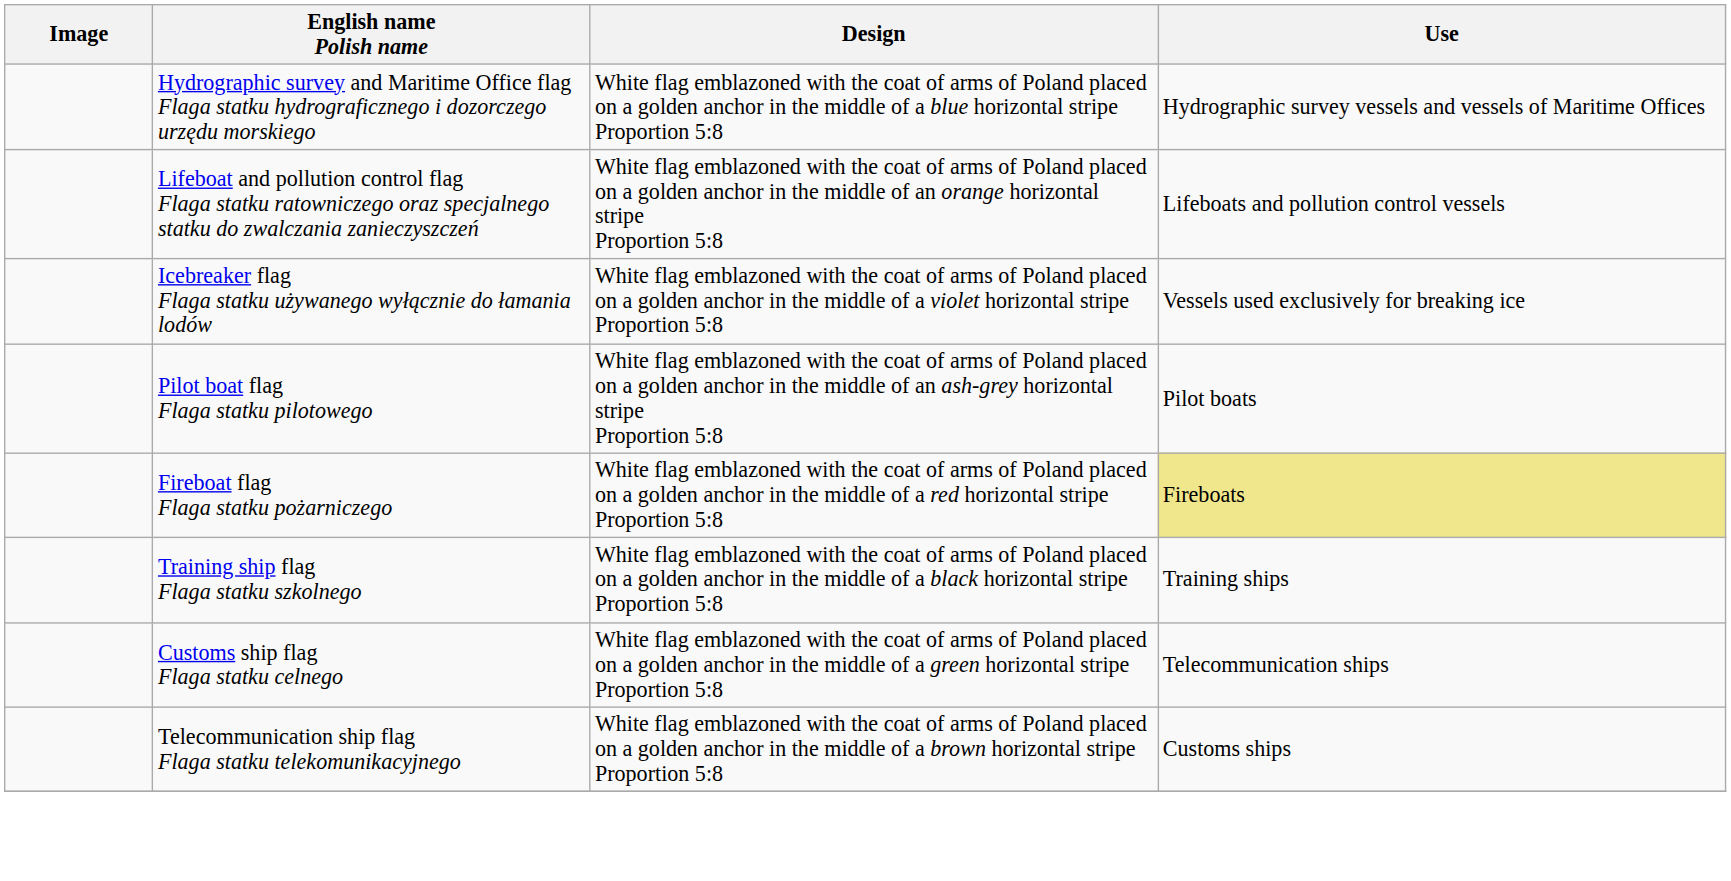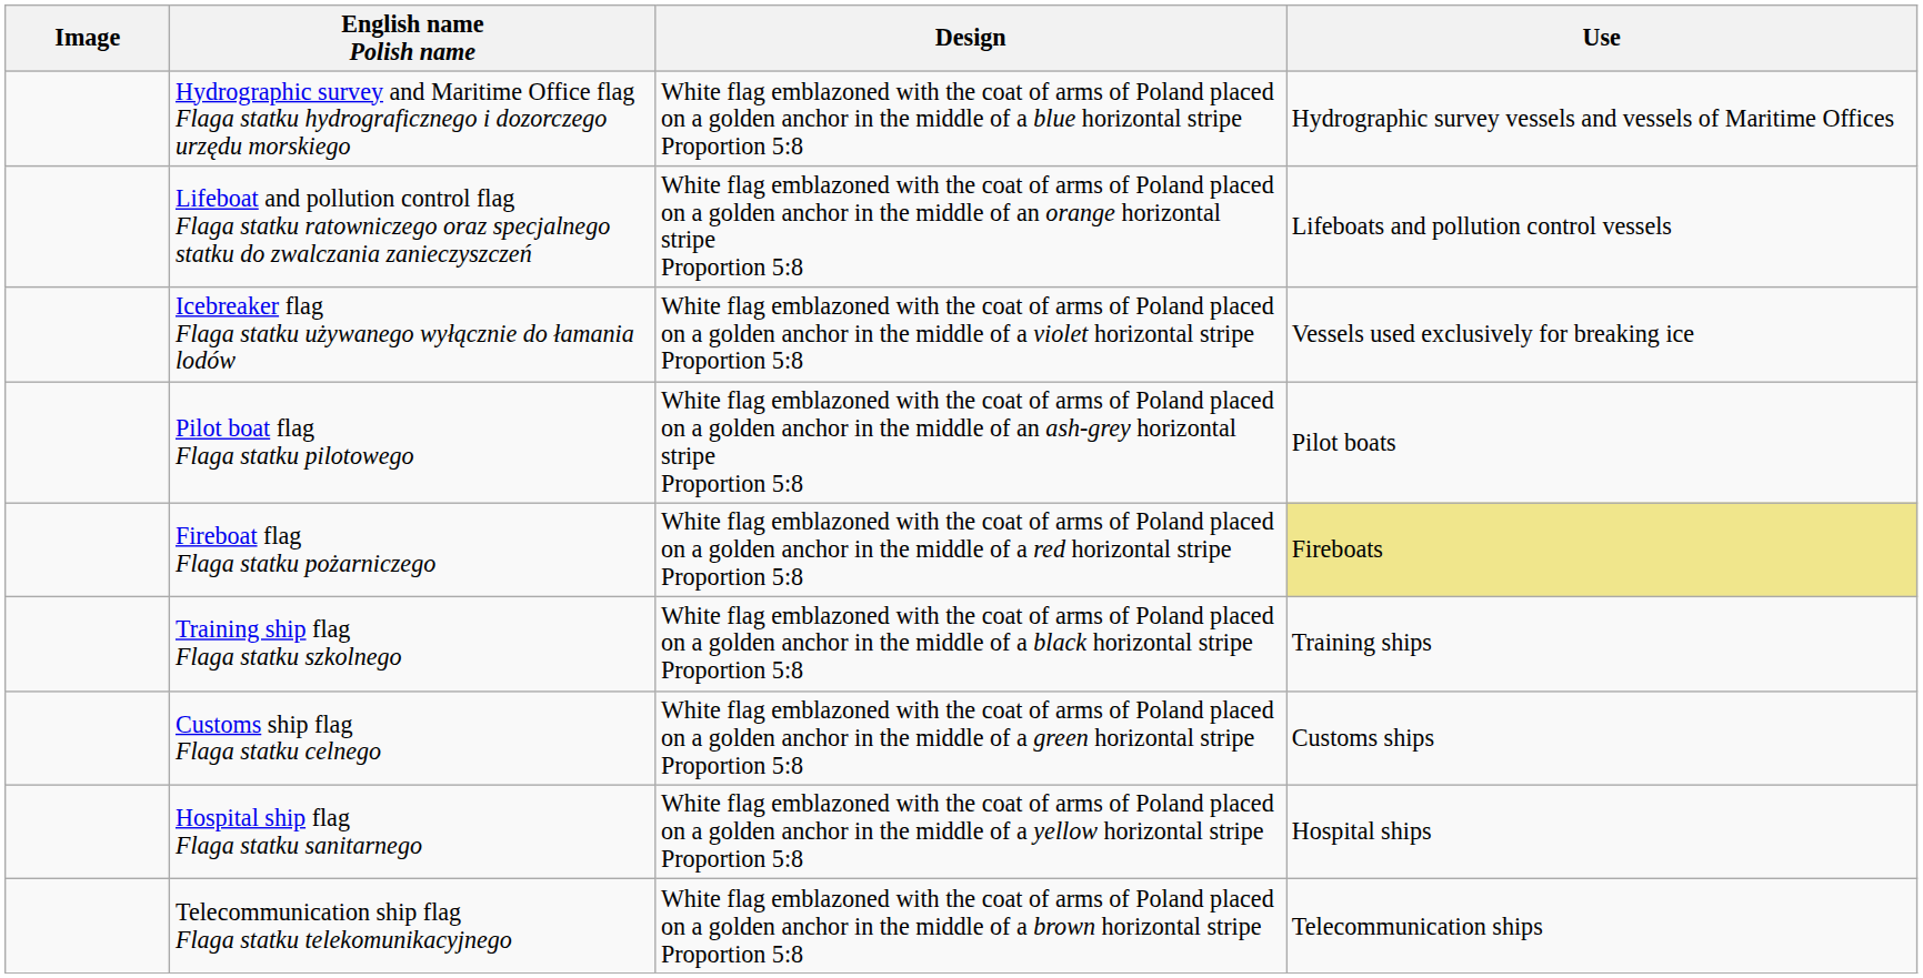 <table class="wikitable">
 <tr>
 <th width=100px>Image</th>
 <th>English name <br><em>Polish name</em></th>
 <th width=33%>Design</th>
 <th width=33%>Use</th>
 </tr>
 <tr>
 <td></td>
 <td><a href='#'>Hydrographic survey</a> and Maritime Office flag <br> <em>Flaga statku hydrograficznego i dozorczego urzędu morskiego</em></td>
 <td>White flag emblazoned with the coat of arms of Poland placed on a golden anchor in the middle of a <em>blue</em> horizontal stripe<br>Proportion 5:8</td>
 <td>Hydrographic survey vessels and vessels of Maritime Offices</td>
 </tr>
 <tr>
 <td></td>
 <td><a href='#'>Lifeboat</a> and pollution control flag <br> <em>Flaga statku ratowniczego oraz specjalnego statku do zwalczania zanieczyszczeń</em></td>
 <td>White flag emblazoned with the coat of arms of Poland placed on a golden anchor in the middle of an <em>orange</em> horizontal stripe<br>Proportion 5:8</td>
 <td>Lifeboats and pollution control vessels</td>
 </tr>
 <tr>
 <td></td>
 <td><a href='#'>Icebreaker</a> flag <br> <em>Flaga statku używanego wyłącznie do łamania lodów</em></td>
 <td>White flag emblazoned with the coat of arms of Poland placed on a golden anchor in the middle of a <em>violet</em> horizontal stripe<br>Proportion 5:8</td>
 <td>Vessels used exclusively for breaking ice</td>
 </tr>
 <tr>
 <td></td>
 <td><a href='#'>Pilot boat</a> flag <br> <em>Flaga statku pilotowego</em></td>
 <td>White flag emblazoned with the coat of arms of Poland placed on a golden anchor in the middle of an <em>ash-grey</em> horizontal stripe<br>Proportion 5:8</td>
 <td>Pilot boats</td>
 </tr>
 <tr>
 <td></td>
 <td><a href='#'>Fireboat</a> flag <br> <em>Flaga statku pożarniczego</em></td>
 <td>White flag emblazoned with the coat of arms of Poland placed on a golden anchor in the middle of a <em>red</em> horizontal stripe<br>Proportion 5:8</td>
 <td style="background: khaki;">Fireboats</td>
 </tr>
 <tr>
 <td></td>
 <td><a href='#'>Training ship</a> flag <br> <em>Flaga statku szkolnego</em></td>
 <td>White flag emblazoned with the coat of arms of Poland placed on a golden anchor in the middle of a <em>black</em> horizontal stripe<br>Proportion 5:8</td>
 <td>Training ships</td>
 </tr>
 <tr>
 <td></td>
 <td><a href='#'>Customs</a> ship flag <br> <em>Flaga statku celnego</em></td>
 <td>White flag emblazoned with the coat of arms of Poland placed on a golden anchor in the middle of a <em>green</em> horizontal stripe<br>Proportion 5:8</td>
-<td>Telecommunication ships</td>
+<td>Customs ships</td>
+</tr>
+<tr>
+<td></td>
+<td><a href='#'>Hospital ship</a> flag <br> <em>Flaga statku sanitarnego</em></td>
+<td>White flag emblazoned with the coat of arms of Poland placed on a golden anchor in the middle of a <em>yellow</em> horizontal stripe<br>Proportion 5:8</td>
+<td>Hospital ships</td>
 </tr>
 <tr>
 <td></td>
 <td>Telecommunication ship flag <br> <em>Flaga statku telekomunikacyjnego</em></td>
 <td>White flag emblazoned with the coat of arms of Poland placed on a golden anchor in the middle of a <em>brown</em> horizontal stripe<br>Proportion 5:8</td>
-<td>Customs ships</td>
+<td>Telecommunication ships</td>
 </tr>
 <tr>
 </tr>
 </table>
